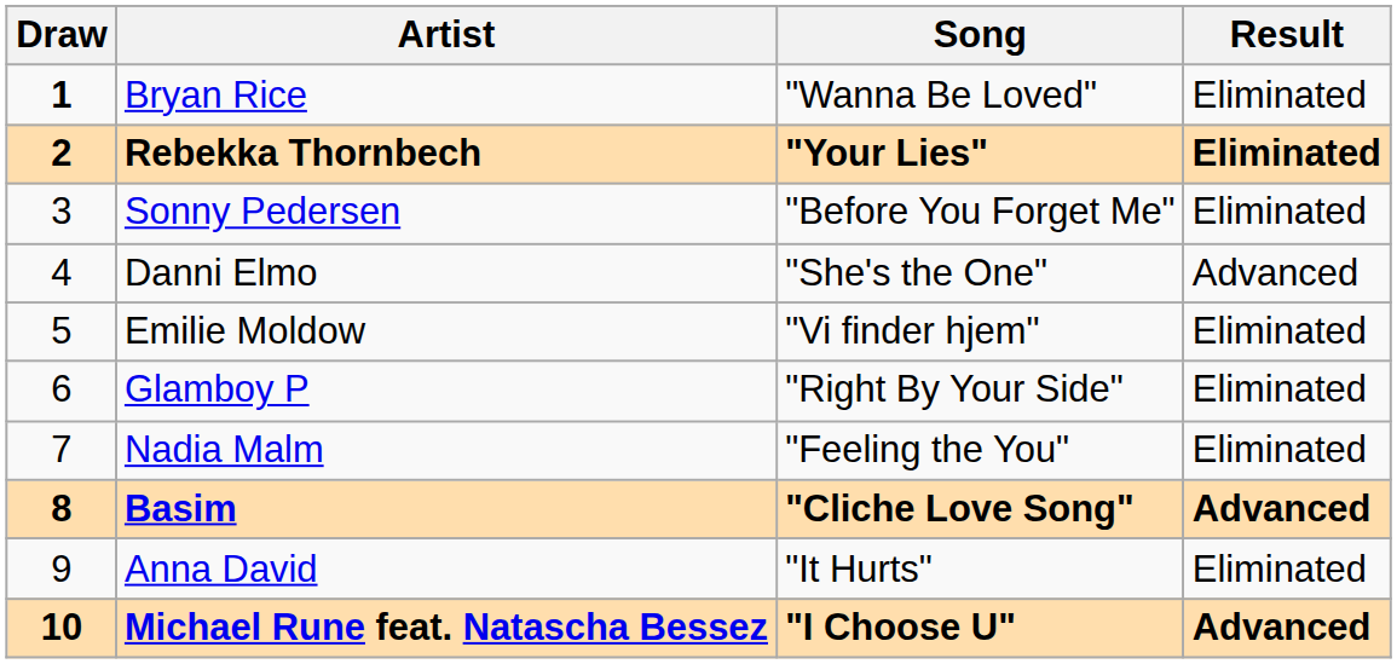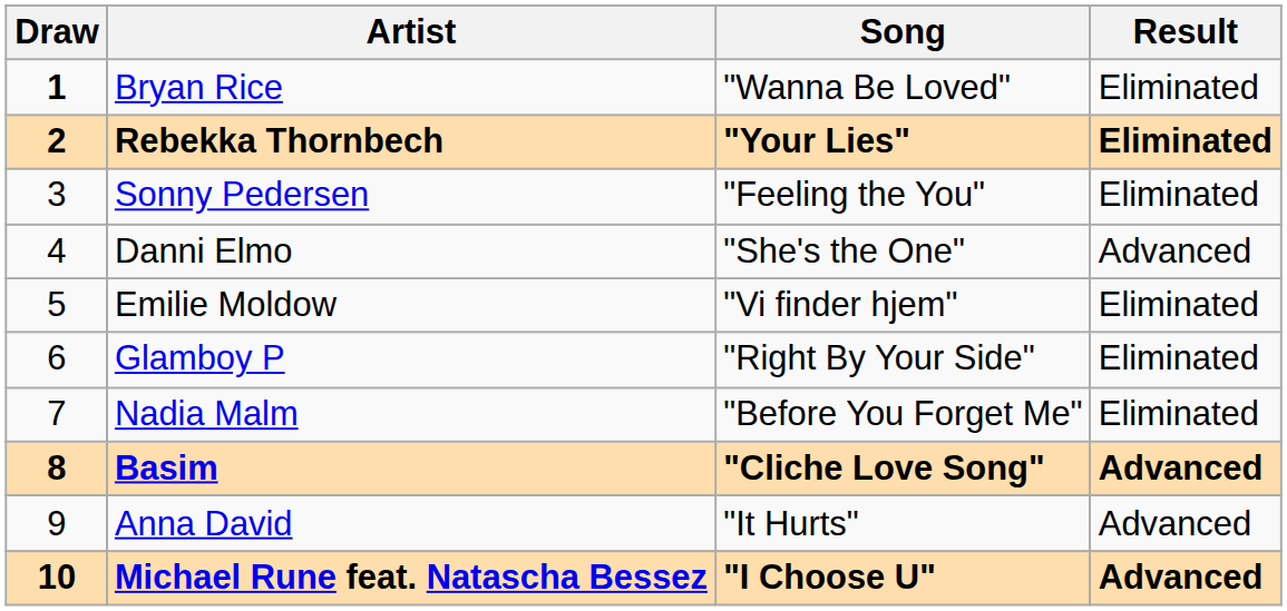 <table class="sortable wikitable" style="margin: 1em auto 1em auto; text-align:center">
 <tr>
 <th>Draw</th>
 <th>Artist</th>
 <th>Song</th>
 <th>Result</th>
 </tr>
 <tr>
 <td><strong>1</strong></td>
 <td align="left"><a href='#'>Bryan Rice</a></td>
 <td align="left">"Wanna Be Loved"</td>
 <td align="left">Eliminated</td>
 </tr>
 <tr style="font-weight:bold; background:navajowhite;">
 <td>2</td>
 <td align="left">Rebekka Thornbech</td>
 <td align="left">"Your Lies"</td>
 <td align="left">Eliminated</td>
 </tr>
 <tr>
 <td>3</td>
 <td align="left"><a href='#'>Sonny Pedersen</a></td>
-<td align="left">"Before You Forget Me"</td>
+<td align="left">"Feeling the You"</td>
 <td align="left">Eliminated</td>
 </tr>
 <tr>
 <td>4</td>
 <td align="left">Danni Elmo</td>
 <td align="left">"She's the One"</td>
 <td align="left">Advanced</td>
 </tr>
 <tr>
 <td>5</td>
 <td align="left">Emilie Moldow</td>
 <td align="left">"Vi finder hjem"</td>
 <td align="left">Eliminated</td>
 </tr>
 <tr>
 <td>6</td>
 <td align="left"><a href='#'>Glamboy P</a></td>
 <td align="left">"Right By Your Side"</td>
 <td align="left">Eliminated</td>
 </tr>
 <tr>
 <td>7</td>
 <td align="left"><a href='#'>Nadia Malm</a></td>
-<td align="left">"Feeling the You"</td>
+<td align="left">"Before You Forget Me"</td>
 <td align="left">Eliminated</td>
 </tr>
 <tr style="font-weight:bold; background:navajowhite;">
 <td>8</td>
 <td align="left"><a href='#'>Basim</a></td>
 <td align="left">"Cliche Love Song"</td>
 <td align="left">Advanced</td>
 </tr>
 <tr>
 <td>9</td>
 <td align="left"><a href='#'>Anna David</a></td>
 <td align="left">"It Hurts"</td>
-<td align="left">Eliminated</td>
+<td align="left">Advanced</td>
 </tr>
 <tr style="font-weight:bold; background:navajowhite;">
 <td>10</td>
 <td align="left"><a href='#'>Michael Rune</a> feat. <a href='#'>Natascha Bessez</a></td>
 <td align="left">"I Choose U"</td>
 <td align="left">Advanced</td>
 </tr>
 </table>
